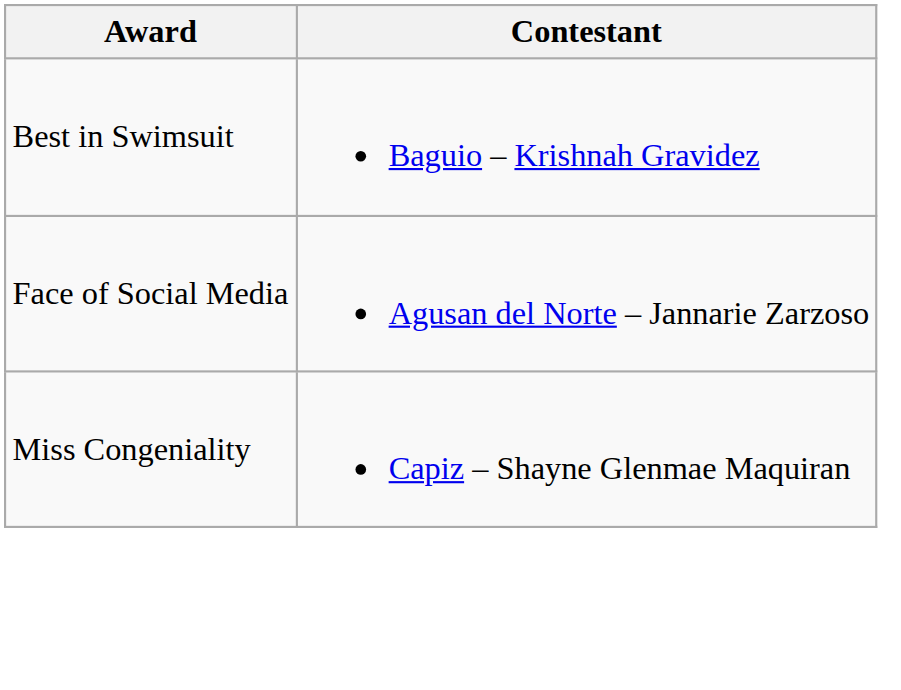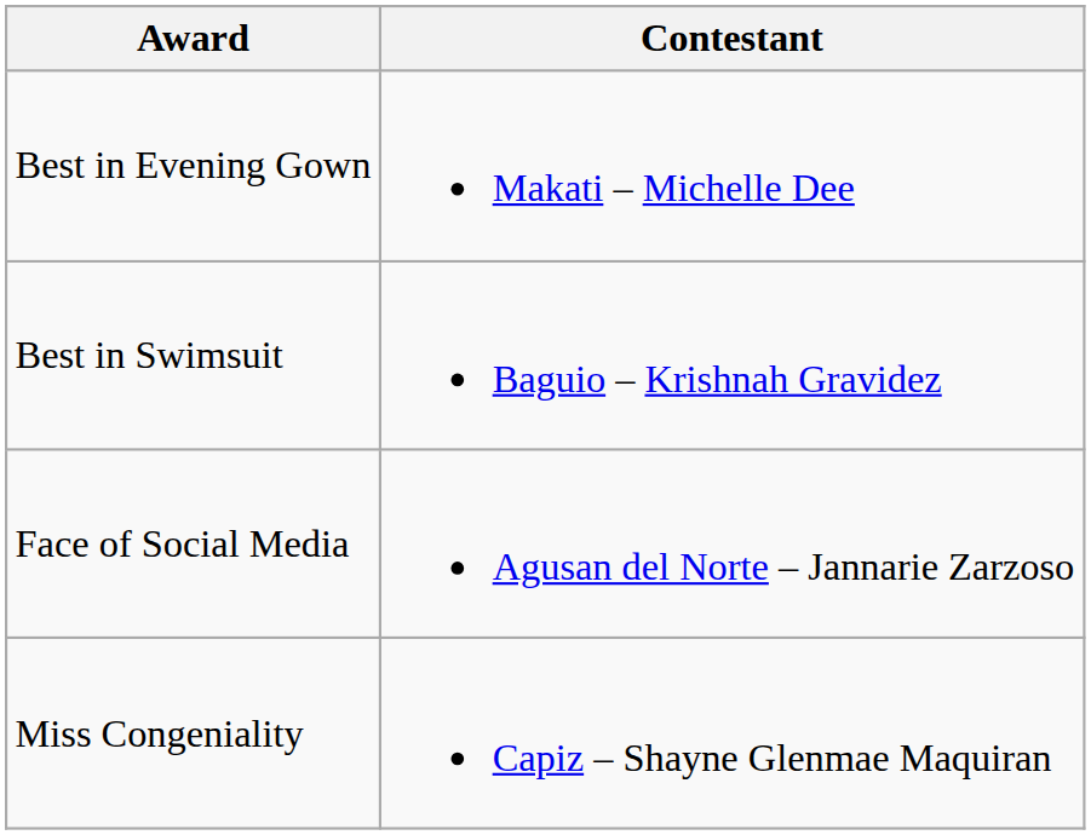 <table class="wikitable sortable" style="font-size: 95%;">
 <tr>
 <th>Award</th>
 <th>Contestant</th>
+</tr>
+<tr>
+<td>Best in Evening Gown</td>
+<td><br><ul><li><a href='#'>Makati</a> – <a href='#'>Michelle Dee</a></li></ul></td>
 </tr>
 <tr>
 <td>Best in Swimsuit</td>
 <td><br><ul><li><a href='#'>Baguio</a> – <a href='#'>Krishnah Gravidez</a></li></ul></td>
 </tr>
 <tr>
 <td>Face of Social Media</td>
 <td><br><ul><li><a href='#'>Agusan del Norte</a> – Jannarie Zarzoso</li></ul></td>
 </tr>
 <tr>
 <td>Miss Congeniality</td>
 <td><br><ul><li><a href='#'>Capiz</a> – Shayne Glenmae Maquiran</li></ul></td>
 </tr>
 </table>
